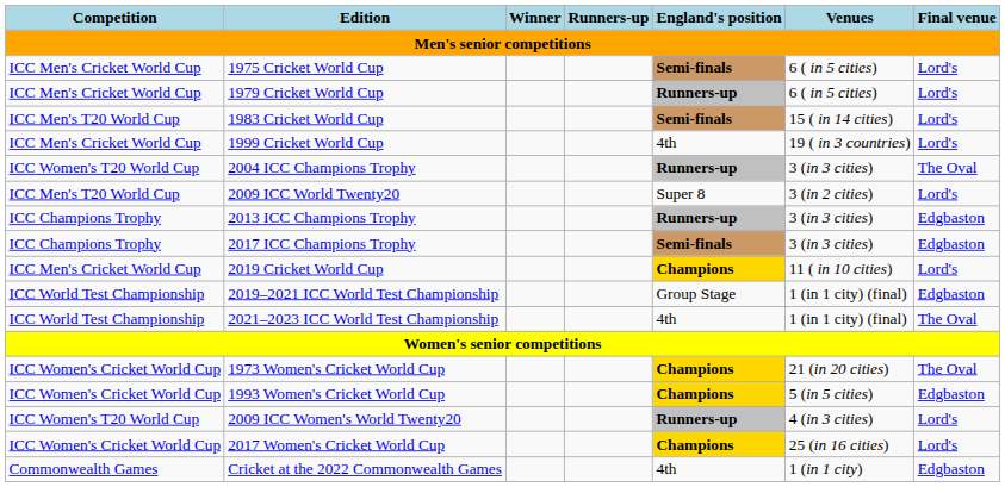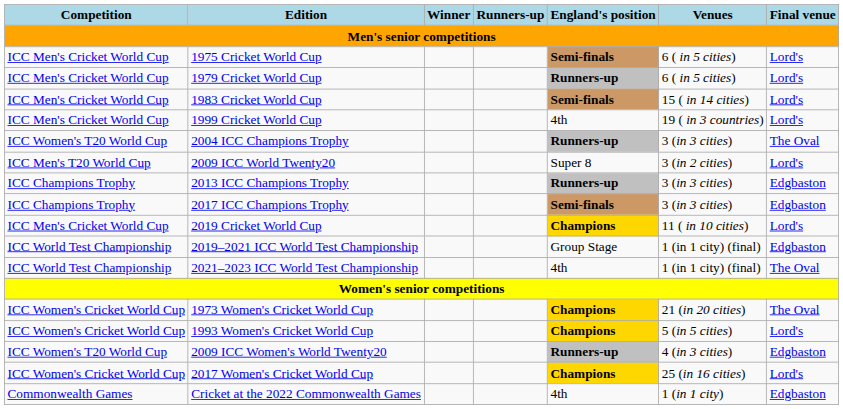 <table class="wikitable">
 <tr style="text-align:center; background:lightblue;">
 <td><strong>Competition</strong></td>
 <td><strong>Edition</strong></td>
 <td><strong>Winner</strong></td>
 <td><strong>Runners-up</strong></td>
 <td><strong>England's position</strong></td>
 <td><strong>Venues</strong></td>
 <td><strong>Final venue</strong></td>
 </tr>
 <tr>
 <td colspan="10"  style="text-align:center; background:orange;"><strong>Men's senior competitions</strong></td>
 </tr>
 <tr>
 <td><a href='#'>ICC Men's Cricket World Cup</a></td>
 <td><a href='#'>1975 Cricket World Cup</a></td>
 <td><strong></strong></td>
 <td></td>
 <td style="background:#cc9966"><strong>Semi-finals</strong></td>
 <td>6 (<em> in 5 cities</em>)</td>
 <td><a href='#'>Lord's</a></td>
 </tr>
 <tr>
 <td><a href='#'>ICC Men's Cricket World Cup</a></td>
 <td><a href='#'>1979 Cricket World Cup</a></td>
 <td><strong></strong></td>
 <td></td>
 <td style="background:silver"><strong>Runners-up</strong></td>
 <td>6 (<em> in 5 cities</em>)</td>
 <td><a href='#'>Lord's</a></td>
 </tr>
 <tr>
-<td><a href='#'>ICC Men's T20 World Cup</a></td>
+<td><a href='#'>ICC Men's Cricket World Cup</a></td>
 <td><a href='#'>1983 Cricket World Cup</a></td>
 <td><strong></strong></td>
 <td></td>
 <td style="background:#cc9966"><strong>Semi-finals</strong></td>
 <td>15 (<em> in 14 cities</em>)</td>
 <td><a href='#'>Lord's</a></td>
 </tr>
 <tr>
 <td><a href='#'>ICC Men's Cricket World Cup</a></td>
 <td><a href='#'>1999 Cricket World Cup</a></td>
 <td><strong></strong></td>
 <td></td>
 <td>4th</td>
 <td>19 (<em> in 3 countries</em>)</td>
 <td><a href='#'>Lord's</a></td>
 </tr>
 <tr>
 <td><a href='#'>ICC Women's T20 World Cup</a></td>
 <td><a href='#'>2004 ICC Champions Trophy</a></td>
 <td><strong></strong></td>
 <td></td>
 <td style="background:silver"><strong>Runners-up</strong></td>
 <td>3 (<em>in 3 cities</em>)</td>
 <td><a href='#'>The Oval</a></td>
 </tr>
 <tr>
 <td><a href='#'>ICC Men's T20 World Cup</a></td>
 <td><a href='#'>2009 ICC World Twenty20</a></td>
 <td><strong></strong></td>
 <td></td>
 <td>Super 8</td>
 <td>3 (<em>in 2 cities</em>)</td>
 <td><a href='#'>Lord's</a></td>
 </tr>
 <tr>
 <td><a href='#'>ICC Champions Trophy</a></td>
 <td><a href='#'>2013 ICC Champions Trophy</a></td>
 <td><strong></strong></td>
 <td></td>
 <td style="background:silver"><strong>Runners-up</strong></td>
 <td>3 (<em>in 3 cities</em>)</td>
 <td><a href='#'>Edgbaston</a></td>
 </tr>
 <tr>
 <td><a href='#'>ICC Champions Trophy</a></td>
 <td><a href='#'>2017 ICC Champions Trophy</a></td>
 <td><strong></strong></td>
 <td></td>
 <td style="background:#cc9966"><strong>Semi-finals</strong></td>
 <td>3 (<em>in 3 cities</em>)</td>
 <td><a href='#'>Edgbaston</a></td>
 </tr>
 <tr>
 <td><a href='#'>ICC Men's Cricket World Cup</a></td>
 <td><a href='#'>2019 Cricket World Cup</a></td>
 <td><strong></strong></td>
 <td></td>
 <td style="background:gold"><strong>Champions</strong></td>
 <td>11 (<em> in 10 cities</em>)</td>
 <td><a href='#'>Lord's</a></td>
 </tr>
 <tr>
 <td><a href='#'>ICC World Test Championship</a></td>
 <td><a href='#'>2019–2021 ICC World Test Championship</a></td>
 <td><strong></strong></td>
 <td></td>
 <td>Group Stage</td>
 <td>1 (in 1 city) (final)</td>
 <td><a href='#'>Edgbaston</a></td>
 </tr>
 <tr>
 <td><a href='#'>ICC World Test Championship</a></td>
 <td><a href='#'>2021–2023 ICC World Test Championship</a></td>
 <td><strong></strong></td>
 <td></td>
 <td>4th</td>
 <td>1 (in 1 city) (final)</td>
 <td><a href='#'>The Oval</a></td>
 </tr>
 <tr>
 <td colspan="10"  style="text-align:center; background:yellow;"><strong>Women's senior competitions</strong></td>
 </tr>
 <tr>
 <td><a href='#'>ICC Women's Cricket World Cup</a></td>
 <td><a href='#'>1973 Women's Cricket World Cup</a></td>
 <td><strong></strong></td>
 <td></td>
 <td style="background:gold"><strong>Champions</strong></td>
 <td>21 (<em>in 20 cities</em>)</td>
 <td><a href='#'>The Oval</a></td>
 </tr>
 <tr>
 <td><a href='#'>ICC Women's Cricket World Cup</a></td>
 <td><a href='#'>1993 Women's Cricket World Cup</a></td>
 <td><strong></strong></td>
 <td></td>
 <td style="background:gold"><strong>Champions</strong></td>
 <td>5 (<em>in 5 cities</em>)</td>
-<td><a href='#'>Edgbaston</a></td>
+<td><a href='#'>Lord's</a></td>
 </tr>
 <tr>
 <td><a href='#'>ICC Women's T20 World Cup</a></td>
 <td><a href='#'>2009 ICC Women's World Twenty20</a></td>
 <td><strong></strong></td>
 <td></td>
 <td style="background:silver"><strong>Runners-up</strong></td>
 <td>4 (<em>in 3 cities</em>)</td>
-<td><a href='#'>Lord's</a></td>
+<td><a href='#'>Edgbaston</a></td>
 </tr>
 <tr>
 <td><a href='#'>ICC Women's Cricket World Cup</a></td>
 <td><a href='#'>2017 Women's Cricket World Cup</a></td>
 <td><strong></strong></td>
 <td></td>
 <td style="background:gold"><strong>Champions</strong></td>
 <td>25 (<em>in 16 cities</em>)</td>
 <td><a href='#'>Lord's</a></td>
 </tr>
 <tr>
 <td><a href='#'>Commonwealth Games</a></td>
 <td><a href='#'>Cricket at the 2022 Commonwealth Games</a></td>
 <td><strong></strong></td>
 <td></td>
 <td>4th</td>
 <td>1 (<em>in 1 city</em>)</td>
 <td><a href='#'>Edgbaston</a></td>
 </tr>
 </table>
